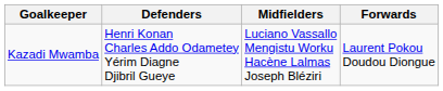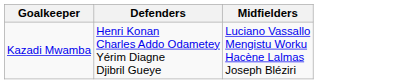 <table class="wikitable">
 <tr>
 <th>Goalkeeper</th>
 <th>Defenders</th>
 <th>Midfielders</th>
-<th>Forwards</th>
 </tr>
 <tr>
 <td> <a href='#'>Kazadi Mwamba</a></td>
 <td> <a href='#'>Henri Konan</a><br> <a href='#'>Charles Addo Odametey</a><br> Yérim Diagne<br> Djibril Gueye</td>
 <td> <a href='#'>Luciano Vassallo</a><br> <a href='#'>Mengistu Worku</a><br> <a href='#'>Hacène Lalmas</a><br> Joseph Bléziri</td>
-<td> <a href='#'>Laurent Pokou</a><br> Doudou Diongue</td>
 </tr>
 </table>
